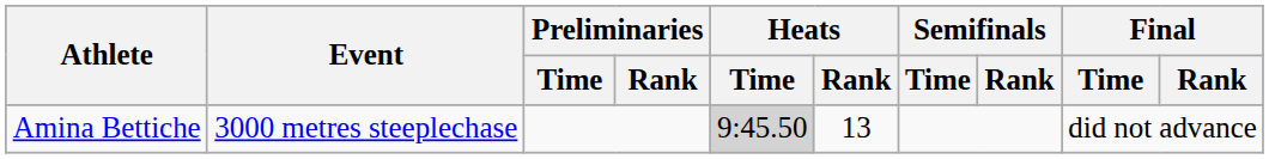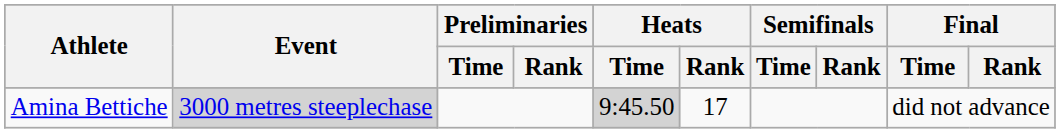 <table class=wikitable style="font-size:90%;">
 <tr>
 <th rowspan="2">Athlete</th>
 <th rowspan="2">Event</th>
 <th colspan="2">Preliminaries</th>
 <th colspan="2">Heats</th>
 <th colspan="2">Semifinals</th>
 <th colspan="2">Final</th>
 </tr>
 <tr>
 <th>Time</th>
 <th>Rank</th>
 <th>Time</th>
 <th>Rank</th>
 <th>Time</th>
 <th>Rank</th>
 <th>Time</th>
 <th>Rank</th>
 </tr>
 <tr>
 <td><a href='#'>Amina Bettiche</a></td>
-<td><a href='#'>3000 metres steeplechase</a></td>
+<td style="background: lightgrey;"><a href='#'>3000 metres steeplechase</a></td>
 <td colspan= 2></td>
 <td align=center style="background: lightgrey;">9:45.50</td>
-<td align=center>13</td>
+<td align=center>17</td>
 <td colspan= 2></td>
 <td align=center colspan=2>did not advance</td>
 </tr>
 </table>
